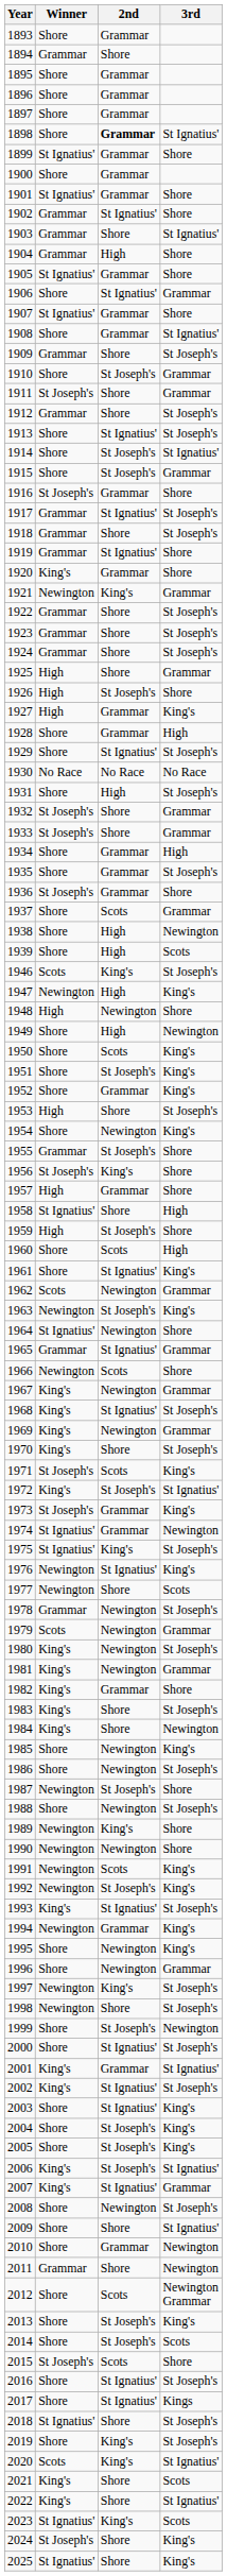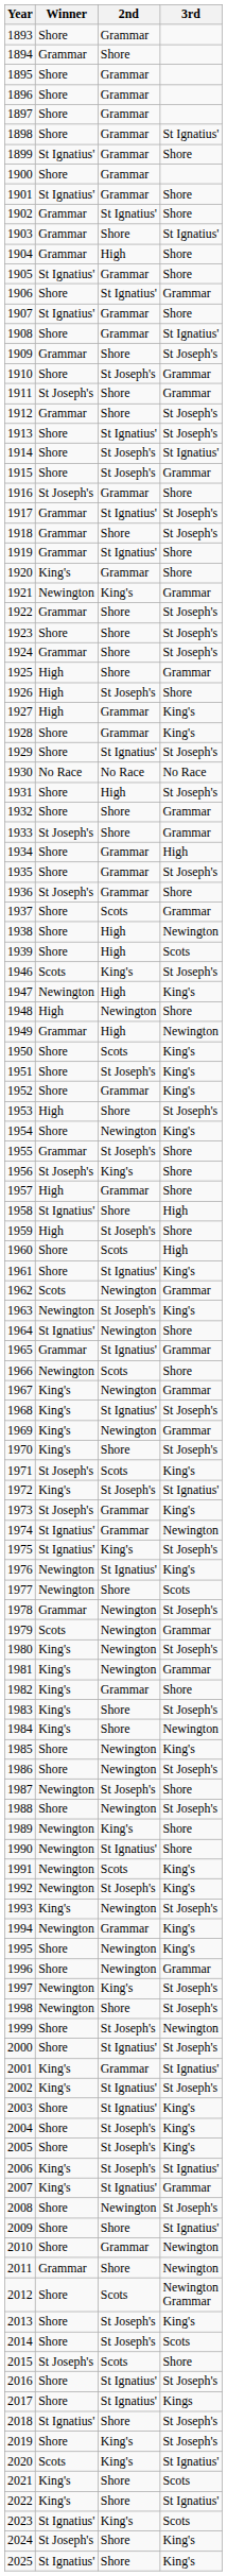 <table class="wikitable">
 <tr>
 <th>Year</th>
 <th>Winner</th>
 <th>2nd</th>
 <th>3rd</th>
 </tr>
 <tr>
 <td>1893</td>
 <td>Shore</td>
 <td>Grammar</td>
 <td></td>
 </tr>
 <tr>
 <td>1894</td>
 <td>Grammar</td>
 <td>Shore</td>
 <td></td>
 </tr>
 <tr>
 <td>1895</td>
 <td>Shore</td>
 <td>Grammar</td>
 <td></td>
 </tr>
 <tr>
 <td>1896</td>
 <td>Shore</td>
 <td>Grammar</td>
 <td></td>
 </tr>
 <tr>
 <td>1897</td>
 <td>Shore</td>
 <td>Grammar</td>
 <td></td>
 </tr>
 <tr>
 <td>1898</td>
 <td>Shore</td>
-<td><strong>Grammar</strong></td>
+<td>Grammar</td>
 <td>St Ignatius'</td>
 </tr>
 <tr>
 <td>1899</td>
 <td>St Ignatius'</td>
 <td>Grammar</td>
 <td>Shore</td>
 </tr>
 <tr>
 <td>1900</td>
 <td>Shore</td>
 <td>Grammar</td>
 <td></td>
 </tr>
 <tr>
 <td>1901</td>
 <td>St Ignatius'</td>
 <td>Grammar</td>
 <td>Shore</td>
 </tr>
 <tr>
 <td>1902</td>
 <td>Grammar</td>
 <td>St Ignatius'</td>
 <td>Shore</td>
 </tr>
 <tr>
 <td>1903</td>
 <td>Grammar</td>
 <td>Shore</td>
 <td>St Ignatius'</td>
 </tr>
 <tr>
 <td>1904</td>
 <td>Grammar</td>
 <td>High</td>
 <td>Shore</td>
 </tr>
 <tr>
 <td>1905</td>
 <td>St Ignatius'</td>
 <td>Grammar</td>
 <td>Shore</td>
 </tr>
 <tr>
 <td>1906</td>
 <td>Shore</td>
 <td>St Ignatius'</td>
 <td>Grammar</td>
 </tr>
 <tr>
 <td>1907</td>
 <td>St Ignatius'</td>
 <td>Grammar</td>
 <td>Shore</td>
 </tr>
 <tr>
 <td>1908</td>
 <td>Shore</td>
 <td>Grammar</td>
 <td>St Ignatius'</td>
 </tr>
 <tr>
 <td>1909</td>
 <td>Grammar</td>
 <td>Shore</td>
 <td>St Joseph's</td>
 </tr>
 <tr>
 <td>1910</td>
 <td>Shore</td>
 <td>St Joseph's</td>
 <td>Grammar</td>
 </tr>
 <tr>
 <td>1911</td>
 <td>St Joseph's</td>
 <td>Shore</td>
 <td>Grammar</td>
 </tr>
 <tr>
 <td>1912</td>
 <td>Grammar</td>
 <td>Shore</td>
 <td>St Joseph's</td>
 </tr>
 <tr>
 <td>1913</td>
 <td>Shore</td>
 <td>St Ignatius'</td>
 <td>St Joseph's</td>
 </tr>
 <tr>
 <td>1914</td>
 <td>Shore</td>
 <td>St Joseph's</td>
 <td>St Ignatius'</td>
 </tr>
 <tr>
 <td>1915</td>
 <td>Shore</td>
 <td>St Joseph's</td>
 <td>Grammar</td>
 </tr>
 <tr>
 <td>1916</td>
 <td>St Joseph's</td>
 <td>Grammar</td>
 <td>Shore</td>
 </tr>
 <tr>
 <td>1917</td>
 <td>Grammar</td>
 <td>St Ignatius'</td>
 <td>St Joseph's</td>
 </tr>
 <tr>
 <td>1918</td>
 <td>Grammar</td>
 <td>Shore</td>
 <td>St Joseph's</td>
 </tr>
 <tr>
 <td>1919</td>
 <td>Grammar</td>
 <td>St Ignatius'</td>
 <td>Shore</td>
 </tr>
 <tr>
 <td>1920</td>
 <td>King's</td>
 <td>Grammar</td>
 <td>Shore</td>
 </tr>
 <tr>
 <td>1921</td>
 <td>Newington</td>
 <td>King's</td>
 <td>Grammar</td>
 </tr>
 <tr>
 <td>1922</td>
 <td>Grammar</td>
 <td>Shore</td>
 <td>St Joseph's</td>
 </tr>
 <tr>
 <td>1923</td>
-<td>Grammar</td>
+<td>Shore</td>
 <td>Shore</td>
 <td>St Joseph's</td>
 </tr>
 <tr>
 <td>1924</td>
 <td>Grammar</td>
 <td>Shore</td>
 <td>St Joseph's</td>
 </tr>
 <tr>
 <td>1925</td>
 <td>High</td>
 <td>Shore</td>
 <td>Grammar</td>
 </tr>
 <tr>
 <td>1926</td>
 <td>High</td>
 <td>St Joseph's</td>
 <td>Shore</td>
 </tr>
 <tr>
 <td>1927</td>
 <td>High</td>
 <td>Grammar</td>
 <td>King's</td>
 </tr>
 <tr>
 <td>1928</td>
 <td>Shore</td>
 <td>Grammar</td>
-<td>High</td>
+<td>King's</td>
 </tr>
 <tr>
 <td>1929</td>
 <td>Shore</td>
 <td>St Ignatius'</td>
 <td>St Joseph's</td>
 </tr>
 <tr>
 <td>1930</td>
 <td>No Race</td>
 <td>No Race</td>
 <td>No Race</td>
 </tr>
 <tr>
 <td>1931</td>
 <td>Shore</td>
 <td>High</td>
 <td>St Joseph's</td>
 </tr>
 <tr>
 <td>1932</td>
-<td>St Joseph's</td>
+<td>Shore</td>
 <td>Shore</td>
 <td>Grammar</td>
 </tr>
 <tr>
 <td>1933</td>
 <td>St Joseph's</td>
 <td>Shore</td>
 <td>Grammar</td>
 </tr>
 <tr>
 <td>1934</td>
 <td>Shore</td>
 <td>Grammar</td>
 <td>High</td>
 </tr>
 <tr>
 <td>1935</td>
 <td>Shore</td>
 <td>Grammar</td>
 <td>St Joseph's</td>
 </tr>
 <tr>
 <td>1936</td>
 <td>St Joseph's</td>
 <td>Grammar</td>
 <td>Shore</td>
 </tr>
 <tr>
 <td>1937</td>
 <td>Shore</td>
 <td>Scots</td>
 <td>Grammar</td>
 </tr>
 <tr>
 <td>1938</td>
 <td>Shore</td>
 <td>High</td>
 <td>Newington</td>
 </tr>
 <tr>
 <td>1939</td>
 <td>Shore</td>
 <td>High</td>
 <td>Scots</td>
 </tr>
 <tr>
 <td>1946</td>
 <td>Scots</td>
 <td>King's</td>
 <td>St Joseph's</td>
 </tr>
 <tr>
 <td>1947</td>
 <td>Newington</td>
 <td>High</td>
 <td>King's</td>
 </tr>
 <tr>
 <td>1948</td>
 <td>High</td>
 <td>Newington</td>
 <td>Shore</td>
 </tr>
 <tr>
 <td>1949</td>
-<td>Shore</td>
+<td>Grammar</td>
 <td>High</td>
 <td>Newington</td>
 </tr>
 <tr>
 <td>1950</td>
 <td>Shore</td>
 <td>Scots</td>
 <td>King's</td>
 </tr>
 <tr>
 <td>1951</td>
 <td>Shore</td>
 <td>St Joseph's</td>
 <td>King's</td>
 </tr>
 <tr>
 <td>1952</td>
 <td>Shore</td>
 <td>Grammar</td>
 <td>King's</td>
 </tr>
 <tr>
 <td>1953</td>
 <td>High</td>
 <td>Shore</td>
 <td>St Joseph's</td>
 </tr>
 <tr>
 <td>1954</td>
 <td>Shore</td>
 <td>Newington</td>
 <td>King's</td>
 </tr>
 <tr>
 <td>1955</td>
 <td>Grammar</td>
 <td>St Joseph's</td>
 <td>Shore</td>
 </tr>
 <tr>
 <td>1956</td>
 <td>St Joseph's</td>
 <td>King's</td>
 <td>Shore</td>
 </tr>
 <tr>
 <td>1957</td>
 <td>High</td>
 <td>Grammar</td>
 <td>Shore</td>
 </tr>
 <tr>
 <td>1958</td>
 <td>St Ignatius'</td>
 <td>Shore</td>
 <td>High</td>
 </tr>
 <tr>
 <td>1959</td>
 <td>High</td>
 <td>St Joseph's</td>
 <td>Shore</td>
 </tr>
 <tr>
 <td>1960</td>
 <td>Shore</td>
 <td>Scots</td>
 <td>High</td>
 </tr>
 <tr>
 <td>1961</td>
 <td>Shore</td>
 <td>St Ignatius'</td>
 <td>King's</td>
 </tr>
 <tr>
 <td>1962</td>
 <td>Scots</td>
 <td>Newington</td>
 <td>Grammar</td>
 </tr>
 <tr>
 <td>1963</td>
 <td>Newington</td>
 <td>St Joseph's</td>
 <td>King's</td>
 </tr>
 <tr>
 <td>1964</td>
 <td>St Ignatius'</td>
 <td>Newington</td>
 <td>Shore</td>
 </tr>
 <tr>
 <td>1965</td>
 <td>Grammar</td>
 <td>St Ignatius'</td>
 <td>Grammar</td>
 </tr>
 <tr>
 <td>1966</td>
 <td>Newington</td>
 <td>Scots</td>
 <td>Shore</td>
 </tr>
 <tr>
 <td>1967</td>
 <td>King's</td>
 <td>Newington</td>
 <td>Grammar</td>
 </tr>
 <tr>
 <td>1968</td>
 <td>King's</td>
 <td>St Ignatius'</td>
 <td>St Joseph's</td>
 </tr>
 <tr>
 <td>1969</td>
 <td>King's</td>
 <td>Newington</td>
 <td>Grammar</td>
 </tr>
 <tr>
 <td>1970</td>
 <td>King's</td>
 <td>Shore</td>
 <td>St Joseph's</td>
 </tr>
 <tr>
 <td>1971</td>
 <td>St Joseph's</td>
 <td>Scots</td>
 <td>King's</td>
 </tr>
 <tr>
 <td>1972</td>
 <td>King's</td>
 <td>St Joseph's</td>
 <td>St Ignatius'</td>
 </tr>
 <tr>
 <td>1973</td>
 <td>St Joseph's</td>
 <td>Grammar</td>
 <td>King's</td>
 </tr>
 <tr>
 <td>1974</td>
 <td>St Ignatius'</td>
 <td>Grammar</td>
 <td>Newington</td>
 </tr>
 <tr>
 <td>1975</td>
 <td>St Ignatius'</td>
 <td>King's</td>
 <td>St Joseph's</td>
 </tr>
 <tr>
 <td>1976</td>
 <td>Newington</td>
 <td>St Ignatius'</td>
 <td>King's</td>
 </tr>
 <tr>
 <td>1977</td>
 <td>Newington</td>
 <td>Shore</td>
 <td>Scots</td>
 </tr>
 <tr>
 <td>1978</td>
 <td>Grammar</td>
 <td>Newington</td>
 <td>St Joseph's</td>
 </tr>
 <tr>
 <td>1979</td>
 <td>Scots</td>
 <td>Newington</td>
 <td>Grammar</td>
 </tr>
 <tr>
 <td>1980</td>
 <td>King's</td>
 <td>Newington</td>
 <td>St Joseph's</td>
 </tr>
 <tr>
 <td>1981</td>
 <td>King's</td>
 <td>Newington</td>
 <td>Grammar</td>
 </tr>
 <tr>
 <td>1982</td>
 <td>King's</td>
 <td>Grammar</td>
 <td>Shore</td>
 </tr>
 <tr>
 <td>1983</td>
 <td>King's</td>
 <td>Shore</td>
 <td>St Joseph's</td>
 </tr>
 <tr>
 <td>1984</td>
 <td>King's</td>
 <td>Shore</td>
 <td>Newington</td>
 </tr>
 <tr>
 <td>1985</td>
 <td>Shore</td>
 <td>Newington</td>
 <td>King's</td>
 </tr>
 <tr>
 <td>1986</td>
 <td>Shore</td>
 <td>Newington</td>
 <td>St Joseph's</td>
 </tr>
 <tr>
 <td>1987</td>
 <td>Newington</td>
 <td>St Joseph's</td>
 <td>Shore</td>
 </tr>
 <tr>
 <td>1988</td>
 <td>Shore</td>
 <td>Newington</td>
 <td>St Joseph's</td>
 </tr>
 <tr>
 <td>1989</td>
 <td>Newington</td>
 <td>King's</td>
 <td>Shore</td>
 </tr>
 <tr>
 <td>1990</td>
 <td>Newington</td>
-<td>Newington</td>
+<td>St Ignatius'</td>
 <td>Shore</td>
 </tr>
 <tr>
 <td>1991</td>
 <td>Newington</td>
 <td>Scots</td>
 <td>King's</td>
 </tr>
 <tr>
 <td>1992</td>
 <td>Newington</td>
 <td>St Joseph's</td>
 <td>King's</td>
 </tr>
 <tr>
 <td>1993</td>
 <td>King's</td>
-<td>St Ignatius'</td>
+<td>Newington</td>
 <td>St Joseph's</td>
 </tr>
 <tr>
 <td>1994</td>
 <td>Newington</td>
 <td>Grammar</td>
 <td>King's</td>
 </tr>
 <tr>
 <td>1995</td>
 <td>Shore</td>
 <td>Newington</td>
 <td>King's</td>
 </tr>
 <tr>
 <td>1996</td>
 <td>Shore</td>
 <td>Newington</td>
 <td>Grammar</td>
 </tr>
 <tr>
 <td>1997</td>
 <td>Newington</td>
 <td>King's</td>
 <td>St Joseph's</td>
 </tr>
 <tr>
 <td>1998</td>
 <td>Newington</td>
 <td>Shore</td>
 <td>St Joseph's</td>
 </tr>
 <tr>
 <td>1999</td>
 <td>Shore</td>
 <td>St Joseph's</td>
 <td>Newington</td>
 </tr>
 <tr>
 <td>2000</td>
 <td>Shore</td>
 <td>St Ignatius'</td>
 <td>St Joseph's</td>
 </tr>
 <tr>
 <td>2001</td>
 <td>King's</td>
 <td>Grammar</td>
 <td>St Ignatius'</td>
 </tr>
 <tr>
 <td>2002</td>
 <td>King's</td>
 <td>St Ignatius'</td>
 <td>St Joseph's</td>
 </tr>
 <tr>
 <td>2003</td>
 <td>Shore</td>
 <td>St Ignatius'</td>
 <td>King's</td>
 </tr>
 <tr>
 <td>2004</td>
 <td>Shore</td>
 <td>St Joseph's</td>
 <td>King's</td>
 </tr>
 <tr>
 <td>2005</td>
 <td>Shore</td>
 <td>St Joseph's</td>
 <td>King's</td>
 </tr>
 <tr>
 <td>2006</td>
 <td>King's</td>
 <td>St Joseph's</td>
 <td>St Ignatius'</td>
 </tr>
 <tr>
 <td>2007</td>
 <td>King's</td>
 <td>St Ignatius'</td>
 <td>Grammar</td>
 </tr>
 <tr>
 <td>2008</td>
 <td>Shore</td>
 <td>Newington</td>
 <td>St Joseph's</td>
 </tr>
 <tr>
 <td>2009</td>
 <td>Shore</td>
 <td>Shore</td>
 <td>St Ignatius'</td>
 </tr>
 <tr>
 <td>2010</td>
 <td>Shore</td>
 <td>Grammar</td>
 <td>Newington</td>
 </tr>
 <tr>
 <td>2011</td>
 <td>Grammar</td>
 <td>Shore</td>
 <td>Newington</td>
 </tr>
 <tr>
 <td>2012</td>
 <td>Shore</td>
 <td>Scots</td>
 <td>Newington<br>Grammar</td>
 </tr>
 <tr>
 <td>2013</td>
 <td>Shore</td>
 <td>St Joseph's</td>
 <td>King's</td>
 </tr>
 <tr>
 <td>2014</td>
 <td>Shore</td>
 <td>St Joseph's</td>
 <td>Scots</td>
 </tr>
 <tr>
 <td>2015</td>
 <td>St Joseph's</td>
 <td>Scots</td>
 <td>Shore</td>
 </tr>
 <tr>
 <td>2016</td>
 <td>Shore</td>
 <td>St Ignatius'</td>
 <td>St Joseph's</td>
 </tr>
 <tr>
 <td>2017</td>
 <td>Shore</td>
 <td>St Ignatius'</td>
 <td>Kings</td>
 </tr>
 <tr>
 <td>2018</td>
 <td>St Ignatius'</td>
 <td>Shore</td>
 <td>St Joseph's</td>
 </tr>
 <tr>
 <td>2019</td>
 <td>Shore</td>
 <td>King's</td>
 <td>St Joseph's</td>
 </tr>
 <tr>
 <td>2020</td>
 <td>Scots</td>
 <td>King's</td>
 <td>St Ignatius'</td>
 </tr>
 <tr>
 <td>2021</td>
 <td>King's</td>
 <td>Shore</td>
 <td>Scots</td>
 </tr>
 <tr>
 <td>2022</td>
 <td>King's</td>
 <td>Shore</td>
 <td>St Ignatius'</td>
 </tr>
 <tr>
 <td>2023</td>
 <td>St Ignatius'</td>
 <td>King's</td>
 <td>Scots</td>
 </tr>
 <tr>
 <td>2024</td>
 <td>St Joseph's</td>
 <td>Shore</td>
 <td>King's</td>
 </tr>
 <tr>
 <td>2025</td>
 <td>St Ignatius'</td>
 <td>Shore</td>
 <td>King's</td>
 </tr>
 </table>
